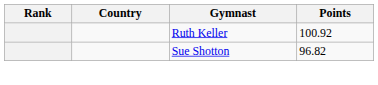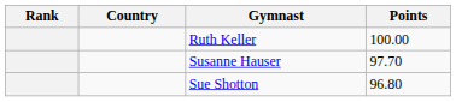 <table class="wikitable" width=500>
 <tr bgcolor="#efefef">
 <th>Rank</th>
 <th>Country</th>
 <th>Gymnast</th>
 <th>Points</th>
 </tr>
 <tr>
 <th></th>
 <td></td>
 <td><a href='#'>Ruth Keller</a></td>
-<td>100.92</td>
+<td>100.00</td>
+</tr>
+<tr>
+<th></th>
+<td></td>
+<td><a href='#'>Susanne Hauser</a></td>
+<td>97.70</td>
 </tr>
 <tr>
 <th></th>
 <td></td>
 <td><a href='#'>Sue Shotton</a></td>
-<td>96.82</td>
+<td>96.80</td>
 </tr>
 </table>
